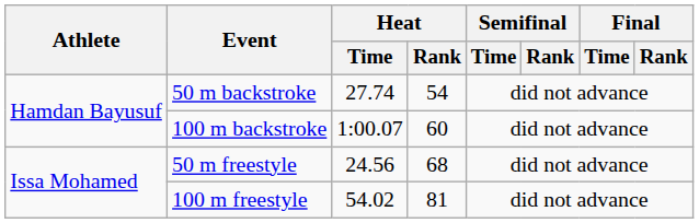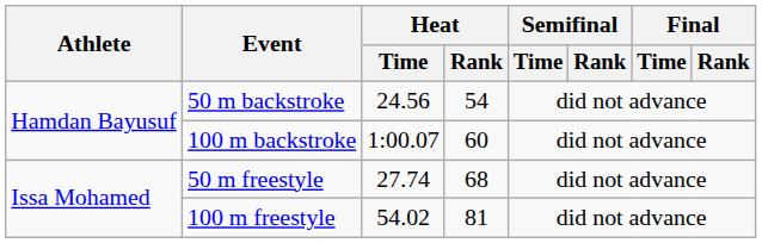 <table class=wikitable style="font-size:90%">
 <tr>
 <th rowspan="2">Athlete</th>
 <th rowspan="2">Event</th>
 <th colspan="2">Heat</th>
 <th colspan="2">Semifinal</th>
 <th colspan="2">Final</th>
 </tr>
 <tr style="font-size:95%">
 <th>Time</th>
 <th>Rank</th>
 <th>Time</th>
 <th>Rank</th>
 <th>Time</th>
 <th>Rank</th>
 </tr>
 <tr align=center>
 <td align=left rowspan=2><a href='#'>Hamdan Bayusuf</a></td>
 <td align=left><a href='#'>50 m backstroke</a></td>
-<td>27.74</td>
+<td>24.56</td>
 <td>54</td>
 <td colspan=4>did not advance</td>
 </tr>
 <tr align=center>
 <td align=left><a href='#'>100 m backstroke</a></td>
 <td>1:00.07</td>
 <td>60</td>
 <td colspan=4>did not advance</td>
 </tr>
 <tr align=center>
 <td align=left rowspan=2><a href='#'>Issa Mohamed</a></td>
 <td align=left><a href='#'>50 m freestyle</a></td>
-<td>24.56</td>
+<td>27.74</td>
 <td>68</td>
 <td colspan=4>did not advance</td>
 </tr>
 <tr align=center>
 <td align=left><a href='#'>100 m freestyle</a></td>
 <td>54.02</td>
 <td>81</td>
 <td colspan=4>did not advance</td>
 </tr>
 </table>
